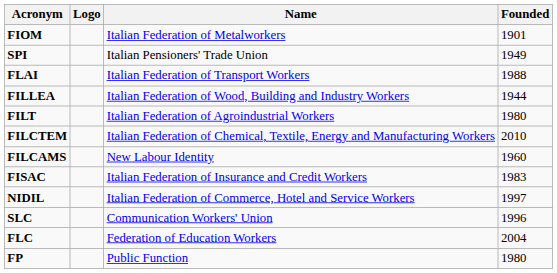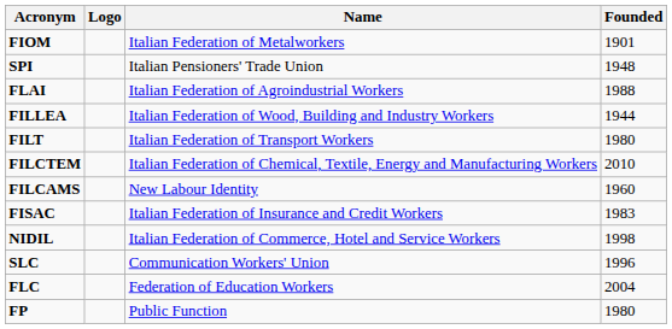 <table class=wikitable style=text-align:left>
 <tr>
 <th>Acronym</th>
 <th>Logo</th>
 <th>Name</th>
 <th>Founded</th>
 </tr>
 <tr>
 <td><strong>FIOM</strong></td>
 <td></td>
 <td><a href='#'>Italian Federation of Metalworkers</a></td>
 <td>1901</td>
 </tr>
 <tr>
 <td><strong>SPI</strong></td>
 <td></td>
 <td>Italian Pensioners' Trade Union</td>
-<td>1949</td>
+<td>1948</td>
 </tr>
 <tr>
 <td><strong>FLAI</strong></td>
 <td></td>
-<td><a href='#'>Italian Federation of Transport Workers</a></td>
+<td><a href='#'>Italian Federation of Agroindustrial Workers</a></td>
 <td>1988</td>
 </tr>
 <tr>
 <td><strong>FILLEA</strong></td>
 <td></td>
 <td><a href='#'>Italian Federation of Wood, Building and Industry Workers</a></td>
 <td>1944</td>
 </tr>
 <tr>
 <td><strong>FILT</strong></td>
 <td></td>
-<td><a href='#'>Italian Federation of Agroindustrial Workers</a></td>
+<td><a href='#'>Italian Federation of Transport Workers</a></td>
 <td>1980</td>
 </tr>
 <tr>
 <td><strong>FILCTEM</strong></td>
 <td></td>
 <td><a href='#'>Italian Federation of Chemical, Textile, Energy and Manufacturing Workers</a></td>
 <td>2010</td>
 </tr>
 <tr>
 <td><strong>FILCAMS</strong></td>
 <td></td>
 <td><a href='#'>New Labour Identity</a></td>
 <td>1960</td>
 </tr>
 <tr>
 <td><strong>FISAC</strong></td>
 <td></td>
 <td><a href='#'>Italian Federation of Insurance and Credit Workers</a></td>
 <td>1983</td>
 </tr>
 <tr>
 <td><strong>NIDIL</strong></td>
 <td></td>
 <td><a href='#'>Italian Federation of Commerce, Hotel and Service Workers</a></td>
-<td>1997</td>
+<td>1998</td>
 </tr>
 <tr>
 <td><strong>SLC</strong></td>
 <td></td>
 <td><a href='#'>Communication Workers' Union</a></td>
 <td>1996</td>
 </tr>
 <tr>
 <td><strong>FLC</strong></td>
 <td></td>
 <td><a href='#'>Federation of Education Workers</a></td>
 <td>2004</td>
 </tr>
 <tr>
 <td><strong>FP</strong></td>
 <td></td>
 <td><a href='#'>Public Function</a></td>
 <td>1980</td>
 </tr>
 </table>
